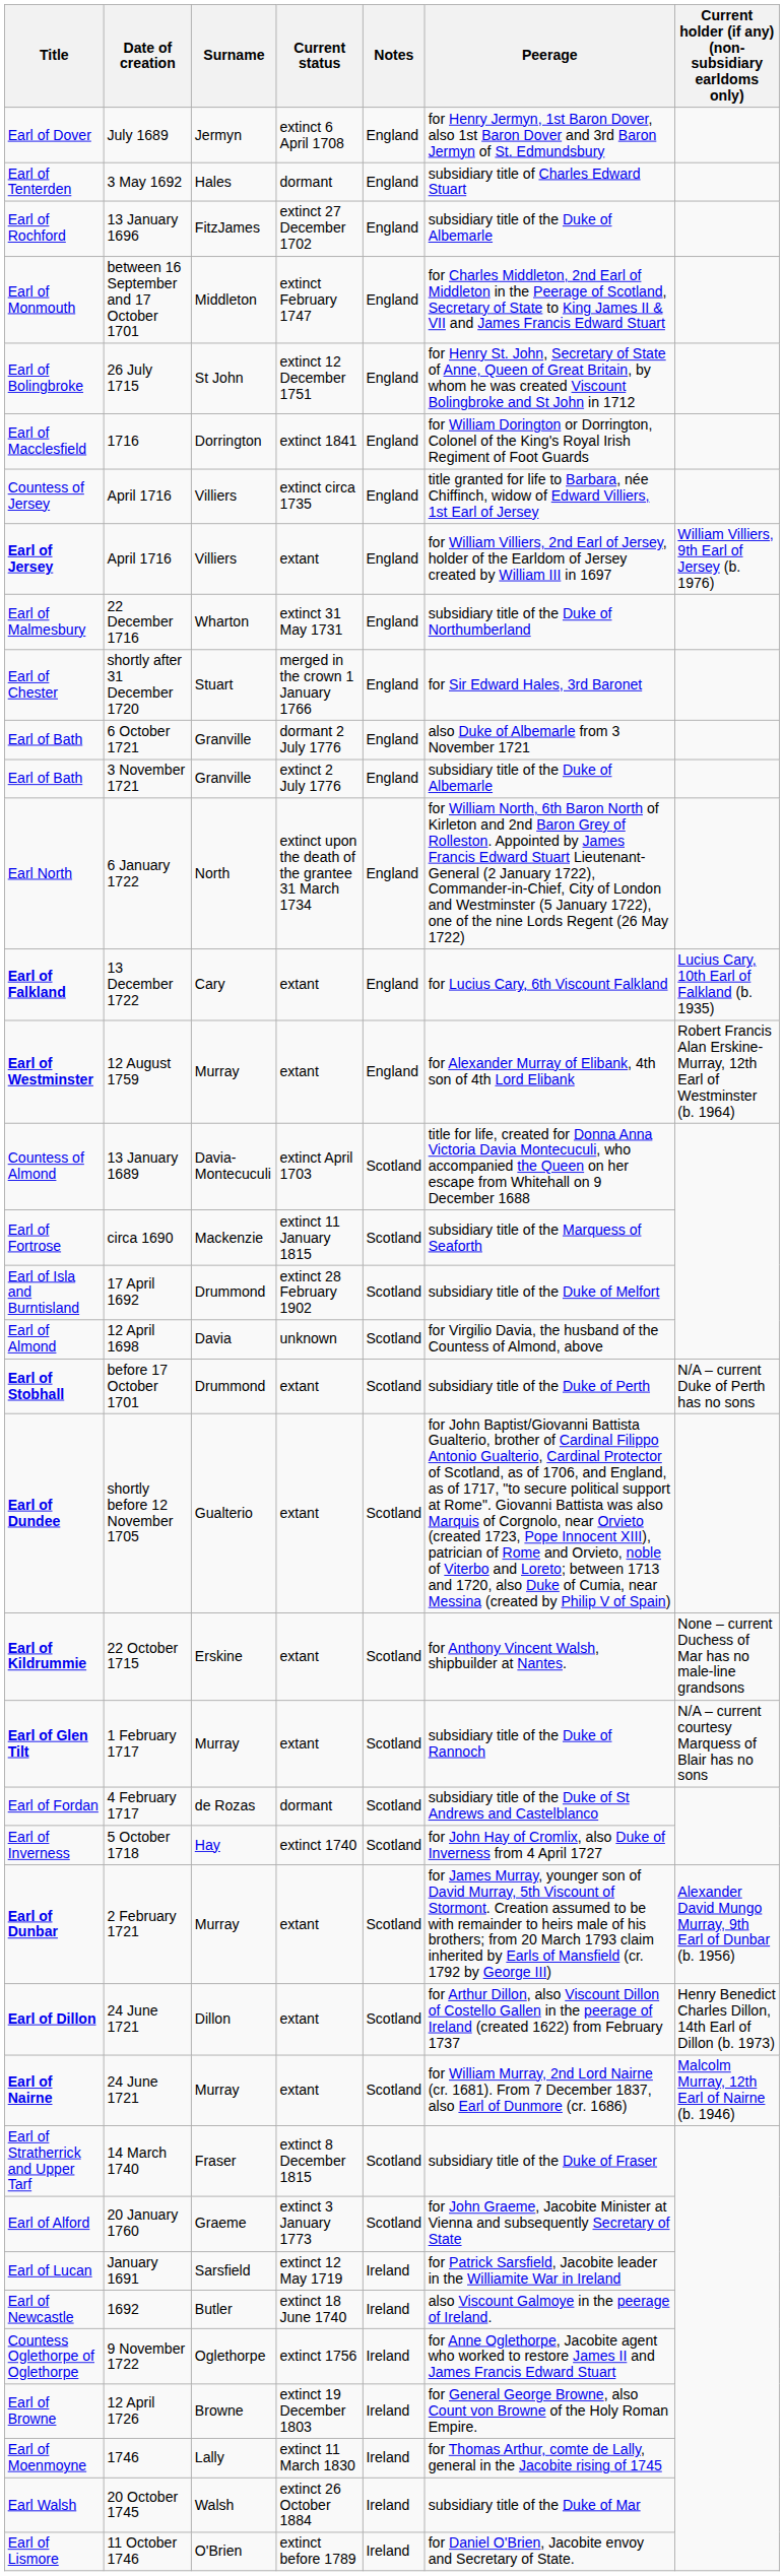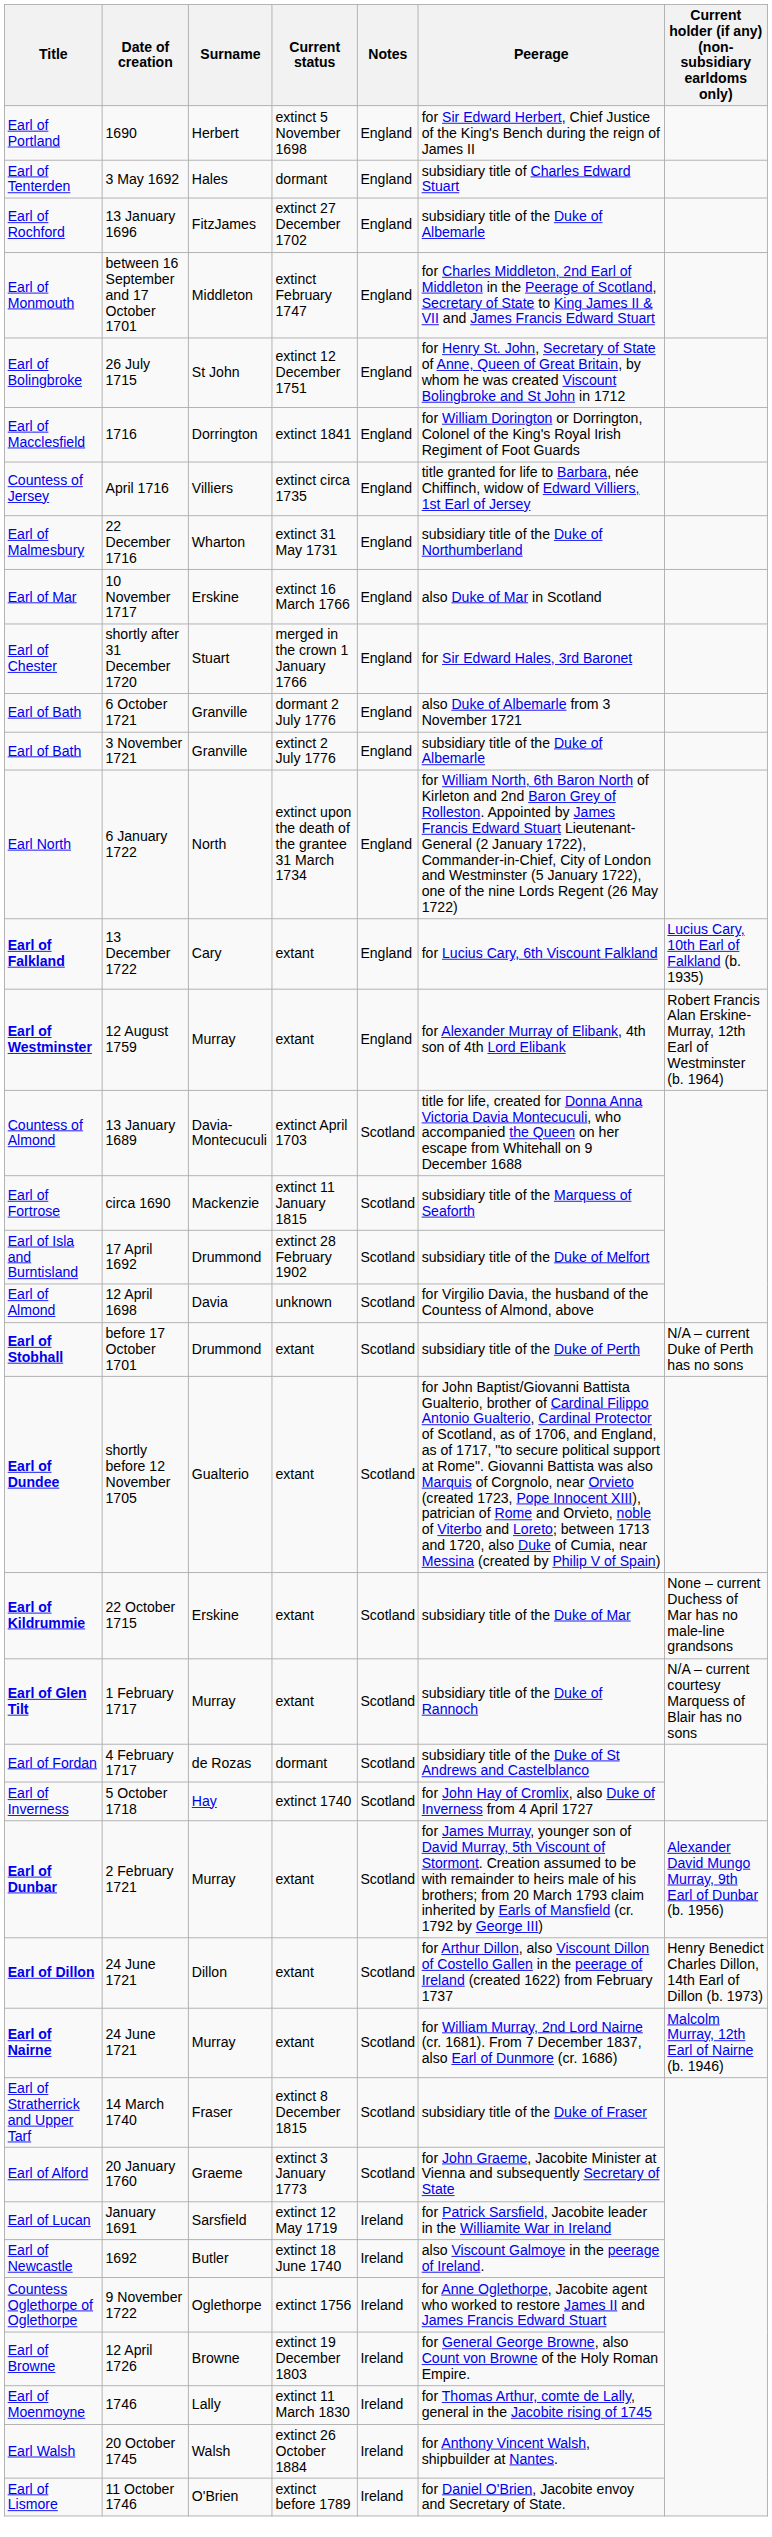 <table class="wikitable sortable">
 <tr>
 <th>Title</th>
 <th>Date of creation</th>
 <th>Surname</th>
 <th>Current status</th>
 <th>Notes</th>
 <th>Peerage</th>
 <th>Current holder (if any)(non-subsidiary earldoms only)</th>
 </tr>
 <tr>
-<td><a href='#'>Earl of Dover</a></td>
-<td data-sort-value="1 July 1689">July 1689</td>
-<td>Jermyn</td>
-<td>extinct 6 April 1708</td>
+<td><a href='#'>Earl of Portland</a></td>
+<td data-sort-value="1 January 1690">1690</td>
+<td>Herbert</td>
+<td>extinct 5 November 1698</td>
 <td>England</td>
-<td>for <a href='#'>Henry Jermyn, 1st Baron Dover</a>, also 1st <a href='#'>Baron Dover</a> and 3rd <a href='#'>Baron Jermyn</a> of <a href='#'>St. Edmundsbury</a></td>
+<td>for <a href='#'>Sir Edward Herbert</a>, Chief Justice of the King's Bench during the reign of James II</td>
 <td></td>
 </tr>
 <tr>
 <td><a href='#'>Earl of Tenterden</a></td>
 <td>3 May 1692</td>
 <td>Hales</td>
 <td>dormant</td>
 <td>England</td>
 <td>subsidiary title of <a href='#'>Charles Edward Stuart</a></td>
 <td></td>
 </tr>
 <tr>
 <td><a href='#'>Earl of Rochford</a></td>
 <td>13 January 1696</td>
 <td>FitzJames</td>
 <td>extinct 27 December 1702</td>
 <td>England</td>
 <td>subsidiary title of the <a href='#'>Duke of Albemarle</a></td>
 <td></td>
 </tr>
 <tr>
 <td><a href='#'>Earl of Monmouth</a></td>
 <td data-sort-value="16 September 1701">between 16 September and 17 October 1701</td>
 <td>Middleton</td>
 <td>extinct February 1747</td>
 <td>England</td>
 <td>for <a href='#'>Charles Middleton, 2nd Earl of Middleton</a> in the <a href='#'>Peerage of Scotland</a>, <a href='#'>Secretary of State</a> to <a href='#'>King James II & VII</a> and <a href='#'>James Francis Edward Stuart</a></td>
 <td></td>
 </tr>
 <tr>
 <td><a href='#'>Earl of Bolingbroke</a></td>
 <td>26 July 1715</td>
 <td>St John</td>
 <td>extinct 12 December 1751</td>
 <td>England</td>
 <td>for <a href='#'>Henry St. John</a>, <a href='#'>Secretary of State</a> of <a href='#'>Anne, Queen of Great Britain</a>, by whom he was created <a href='#'>Viscount Bolingbroke and St John</a> in 1712</td>
 <td></td>
 </tr>
 <tr>
 <td><a href='#'>Earl of Macclesfield</a></td>
 <td data-sort-value="1 January 1716">1716</td>
 <td>Dorrington</td>
 <td>extinct 1841</td>
 <td>England</td>
 <td>for <a href='#'>William Dorington</a> or Dorrington, Colonel of the King's Royal Irish Regiment of Foot Guards</td>
 <td></td>
 </tr>
 <tr>
 <td data-sort-value="Earl of Jersey"><a href='#'>Countess of Jersey</a></td>
 <td data-sort-value="1 April 1716">April 1716</td>
 <td>Villiers</td>
 <td>extinct circa 1735</td>
 <td>England</td>
 <td>title granted for life to <a href='#'>Barbara</a>, née Chiffinch, widow of <a href='#'>Edward Villiers, 1st Earl of Jersey</a></td>
 <td></td>
 </tr>
 <tr>
-<td><strong><a href='#'>Earl of Jersey</a></strong></td>
-<td data-sort-value="1 April 1716">April 1716</td>
-<td>Villiers</td>
-<td>extant</td>
-<td>England</td>
-<td>for <a href='#'>William Villiers, 2nd Earl of Jersey</a>, holder of the Earldom of Jersey created by <a href='#'>William III</a> in 1697</td>
-<td><a href='#'>William Villiers, 9th Earl of Jersey</a> (b. 1976)</td>
-</tr>
-<tr>
 <td><a href='#'>Earl of Malmesbury</a></td>
 <td>22 December 1716</td>
 <td>Wharton</td>
 <td>extinct 31 May 1731</td>
 <td>England</td>
 <td>subsidiary title of the <a href='#'>Duke of Northumberland</a></td>
+<td></td>
+</tr>
+<tr>
+<td><a href='#'>Earl of Mar</a></td>
+<td>10 November 1717</td>
+<td>Erskine</td>
+<td>extinct 16 March 1766</td>
+<td>England</td>
+<td>also <a href='#'>Duke of Mar</a> in Scotland</td>
 <td></td>
 </tr>
 <tr>
 <td><a href='#'>Earl of Chester</a></td>
 <td data-sort-value="31 December 1720">shortly after 31 December 1720</td>
 <td>Stuart</td>
 <td>merged in the crown 1 January 1766</td>
 <td>England</td>
 <td>for <a href='#'>Sir Edward Hales, 3rd Baronet</a></td>
 <td></td>
 </tr>
 <tr>
 <td><a href='#'>Earl of Bath</a></td>
 <td>6 October 1721</td>
 <td>Granville</td>
 <td>dormant 2 July 1776</td>
 <td>England</td>
 <td>also <a href='#'>Duke of Albemarle</a> from 3 November 1721</td>
 <td></td>
 </tr>
 <tr>
 <td><a href='#'>Earl of Bath</a></td>
 <td>3 November 1721</td>
 <td>Granville</td>
 <td>extinct 2 July 1776</td>
 <td>England</td>
 <td>subsidiary title of the <a href='#'>Duke of Albemarle</a></td>
 <td></td>
 </tr>
 <tr>
 <td data-sort-value="Earl of North"><a href='#'>Earl North</a></td>
 <td>6 January 1722</td>
 <td>North</td>
 <td>extinct upon the death of the grantee 31 March 1734</td>
 <td>England</td>
 <td>for <a href='#'>William North, 6th Baron North</a> of Kirleton and 2nd <a href='#'>Baron Grey of Rolleston</a>. Appointed by <a href='#'>James Francis Edward Stuart</a> Lieutenant-General (2 January 1722), Commander-in-Chief, City of London and Westminster (5 January 1722), one of the nine Lords Regent (26 May 1722)</td>
 <td></td>
 </tr>
 <tr>
 <td><strong><a href='#'>Earl of Falkland</a></strong></td>
 <td>13 December 1722</td>
 <td>Cary</td>
 <td>extant</td>
 <td>England</td>
 <td>for <a href='#'>Lucius Cary, 6th Viscount Falkland</a></td>
 <td><a href='#'>Lucius Cary, 10th Earl of Falkland</a> (b. 1935)</td>
 </tr>
 <tr>
 <td><strong><a href='#'>Earl of Westminster</a></strong></td>
 <td>12 August 1759</td>
 <td>Murray</td>
 <td>extant</td>
 <td>England</td>
 <td>for <a href='#'>Alexander Murray of Elibank</a>, 4th son of 4th <a href='#'>Lord Elibank</a></td>
 <td>Robert Francis Alan Erskine-Murray, 12th Earl of Westminster (b. 1964)</td>
 </tr>
 <tr>
 <td data-sort-value="Earl of Almond"><a href='#'>Countess of Almond</a></td>
 <td>13 January 1689</td>
 <td>Davia-Montecuculi</td>
 <td>extinct April 1703</td>
 <td>Scotland</td>
 <td>title for life, created for <a href='#'>Donna Anna Victoria Davia Montecuculi</a>, who accompanied <a href='#'>the Queen</a> on her escape from Whitehall on 9 December 1688</td>
 </tr>
 <tr>
 <td><a href='#'>Earl of Fortrose</a></td>
 <td data-sort-value="1 January 1690">circa 1690</td>
 <td>Mackenzie</td>
 <td>extinct 11 January 1815</td>
 <td>Scotland</td>
 <td>subsidiary title of the <a href='#'>Marquess of Seaforth</a></td>
 </tr>
 <tr>
 <td><a href='#'>Earl of Isla and Burntisland</a></td>
 <td>17 April 1692</td>
 <td>Drummond</td>
 <td>extinct 28 February 1902</td>
 <td>Scotland</td>
 <td>subsidiary title of the <a href='#'>Duke of Melfort</a></td>
 </tr>
 <tr>
 <td><a href='#'>Earl of Almond</a></td>
 <td>12 April 1698</td>
 <td>Davia</td>
 <td>unknown</td>
 <td>Scotland</td>
 <td>for Virgilio Davia, the husband of the Countess of Almond, above</td>
 </tr>
 <tr>
 <td><strong><a href='#'>Earl of Stobhall</a></strong></td>
 <td data-sort-value="17 October 1701">before 17 October 1701</td>
 <td>Drummond</td>
 <td>extant</td>
 <td>Scotland</td>
 <td>subsidiary title of the <a href='#'>Duke of Perth</a></td>
 <td>N/A – current Duke of Perth has no sons</td>
 </tr>
 <tr>
 <td><strong><a href='#'>Earl of Dundee</a></strong></td>
 <td data-sort-value="12 November 1705">shortly before 12 November 1705</td>
 <td>Gualterio</td>
 <td>extant</td>
 <td>Scotland</td>
 <td>for John Baptist/Giovanni Battista Gualterio, brother of <a href='#'>Cardinal Filippo Antonio Gualterio</a>, <a href='#'>Cardinal Protector</a> of Scotland, as of 1706, and England, as of 1717, "to secure political support at Rome". Giovanni Battista was also <a href='#'>Marquis</a> of Corgnolo, near <a href='#'>Orvieto</a> (created 1723, <a href='#'>Pope Innocent XIII</a>), patrician of <a href='#'>Rome</a> and Orvieto, <a href='#'>noble</a> of <a href='#'>Viterbo</a> and <a href='#'>Loreto</a>; between 1713 and 1720, also <a href='#'>Duke</a> of Cumia, near <a href='#'>Messina</a> (created by <a href='#'>Philip V of Spain</a>)</td>
 </tr>
 <tr>
 <td><strong><a href='#'>Earl of Kildrummie</a></strong></td>
 <td>22 October 1715</td>
 <td>Erskine</td>
 <td>extant</td>
 <td>Scotland</td>
-<td>for <a href='#'>Anthony Vincent Walsh</a>, shipbuilder at <a href='#'>Nantes</a>.</td>
+<td>subsidiary title of the <a href='#'>Duke of Mar</a></td>
 <td>None – current Duchess of Mar has no male-line grandsons</td>
 </tr>
 <tr>
 <td><strong><a href='#'>Earl of Glen Tilt</a></strong></td>
 <td>1 February 1717</td>
 <td>Murray</td>
 <td>extant</td>
 <td>Scotland</td>
 <td>subsidiary title of the <a href='#'>Duke of Rannoch</a></td>
 <td>N/A – current courtesy Marquess of Blair has no sons</td>
 </tr>
 <tr>
 <td><a href='#'>Earl of Fordan</a></td>
 <td>4 February 1717</td>
 <td>de Rozas</td>
 <td>dormant</td>
 <td>Scotland</td>
 <td>subsidiary title of the <a href='#'>Duke of St Andrews and Castelblanco</a></td>
 </tr>
 <tr>
 <td><a href='#'>Earl of Inverness</a></td>
 <td>5 October 1718</td>
 <td><a href='#'>Hay</a></td>
 <td>extinct 1740</td>
 <td>Scotland</td>
 <td>for <a href='#'>John Hay of Cromlix</a>, also <a href='#'>Duke of Inverness</a> from 4 April 1727</td>
 </tr>
 <tr>
 <td><strong><a href='#'>Earl of Dunbar</a></strong></td>
 <td>2 February 1721</td>
 <td>Murray</td>
 <td>extant</td>
 <td>Scotland</td>
 <td>for <a href='#'>James Murray</a>, younger son of <a href='#'>David Murray, 5th Viscount of Stormont</a>. Creation assumed to be with remainder to heirs male of his brothers; from 20 March 1793 claim inherited by <a href='#'>Earls of Mansfield</a> (cr. 1792 by <a href='#'>George III</a>)</td>
 <td><a href='#'>Alexander David Mungo Murray, 9th Earl of Dunbar</a> (b. 1956)</td>
 </tr>
 <tr>
 <td><strong><a href='#'>Earl of Dillon</a></strong></td>
 <td>24 June 1721</td>
 <td>Dillon</td>
 <td>extant</td>
 <td>Scotland</td>
 <td>for <a href='#'>Arthur Dillon</a>, also <a href='#'>Viscount Dillon of Costello Gallen</a> in the <a href='#'>peerage of Ireland</a> (created 1622) from February 1737</td>
 <td>Henry Benedict Charles Dillon, 14th Earl of Dillon (b. 1973)</td>
 </tr>
 <tr>
 <td><strong><a href='#'>Earl of Nairne</a></strong></td>
 <td>24 June 1721</td>
 <td>Murray</td>
 <td>extant</td>
 <td>Scotland</td>
 <td>for <a href='#'>William Murray, 2nd Lord Nairne</a> (cr. 1681). From 7 December 1837, also <a href='#'>Earl of Dunmore</a> (cr. 1686)</td>
 <td><a href='#'>Malcolm Murray, 12th Earl of Nairne</a> (b. 1946)</td>
 </tr>
 <tr>
 <td><a href='#'>Earl of Stratherrick and Upper Tarf</a></td>
 <td>14 March 1740</td>
 <td>Fraser</td>
 <td>extinct 8 December 1815</td>
 <td>Scotland</td>
 <td>subsidiary title of the <a href='#'>Duke of Fraser</a></td>
 </tr>
 <tr>
 <td><a href='#'>Earl of Alford</a></td>
 <td>20 January 1760</td>
 <td>Graeme</td>
 <td>extinct 3 January 1773</td>
 <td>Scotland</td>
 <td>for <a href='#'>John Graeme</a>, Jacobite Minister at Vienna and subsequently <a href='#'>Secretary of State</a></td>
 </tr>
 <tr>
 <td><a href='#'>Earl of Lucan</a></td>
 <td data-sort-value="1 January 1691">January 1691</td>
 <td>Sarsfield</td>
 <td>extinct 12 May 1719</td>
 <td>Ireland</td>
 <td>for <a href='#'>Patrick Sarsfield</a>, Jacobite leader in the <a href='#'>Williamite War in Ireland</a></td>
 </tr>
 <tr>
 <td><a href='#'>Earl of Newcastle</a></td>
 <td data-sort-value="1 January 1692">1692</td>
 <td>Butler</td>
 <td>extinct 18 June 1740</td>
 <td>Ireland</td>
 <td>also <a href='#'>Viscount Galmoye</a> in the <a href='#'>peerage of Ireland</a>.</td>
 </tr>
 <tr>
 <td data-sort-value="Earl of Oglethorpe"><a href='#'>Countess Oglethorpe of Oglethorpe</a></td>
 <td>9 November 1722</td>
 <td>Oglethorpe</td>
 <td>extinct 1756</td>
 <td>Ireland</td>
 <td>for <a href='#'>Anne Oglethorpe</a>, Jacobite agent who worked to restore <a href='#'>James II</a> and <a href='#'>James Francis Edward Stuart</a></td>
 </tr>
 <tr>
 <td><a href='#'>Earl of Browne</a></td>
 <td>12 April 1726</td>
 <td>Browne</td>
 <td>extinct 19 December 1803</td>
 <td>Ireland</td>
 <td>for <a href='#'>General George Browne</a>, also <a href='#'>Count von Browne</a> of the Holy Roman Empire.</td>
 </tr>
 <tr>
 <td><a href='#'>Earl of Moenmoyne</a></td>
 <td data-sort-value="1 January 1746">1746</td>
 <td>Lally</td>
 <td>extinct 11 March 1830</td>
 <td>Ireland</td>
 <td>for <a href='#'>Thomas Arthur, comte de Lally</a>, general in the <a href='#'>Jacobite rising of 1745</a></td>
 </tr>
 <tr>
 <td><a href='#'>Earl Walsh</a></td>
 <td>20 October 1745</td>
 <td>Walsh</td>
 <td>extinct 26 October 1884</td>
 <td>Ireland</td>
-<td>subsidiary title of the <a href='#'>Duke of Mar</a></td>
+<td>for <a href='#'>Anthony Vincent Walsh</a>, shipbuilder at <a href='#'>Nantes</a>.</td>
 </tr>
 <tr>
 <td><a href='#'>Earl of Lismore</a></td>
 <td>11 October 1746</td>
 <td>O'Brien</td>
 <td>extinct before 1789</td>
 <td>Ireland</td>
 <td>for <a href='#'>Daniel O'Brien</a>, Jacobite envoy and Secretary of State.</td>
 </tr>
 </table>
